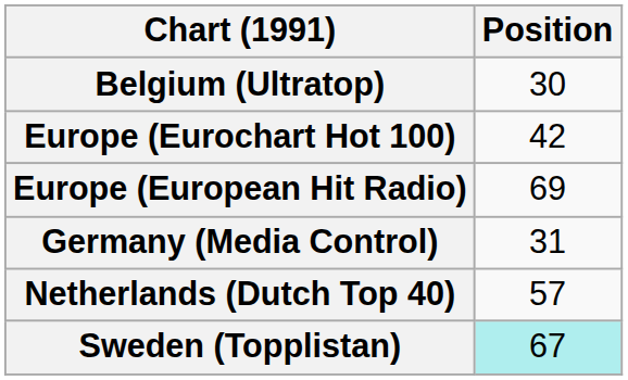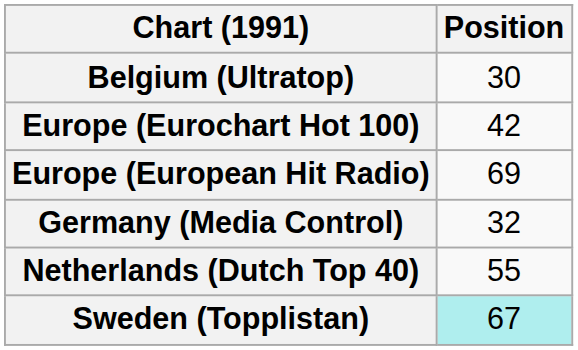 <table class="wikitable sortable plainrowheaders" style="text-align:center">
 <tr>
 <th>Chart (1991)</th>
 <th>Position</th>
 </tr>
 <tr>
 <th scope="row">Belgium (Ultratop)</th>
 <td>30</td>
 </tr>
 <tr>
 <th scope="row">Europe (Eurochart Hot 100)</th>
 <td>42</td>
 </tr>
 <tr>
 <th scope="row">Europe (European Hit Radio)</th>
 <td>69</td>
 </tr>
 <tr>
 <th scope="row">Germany (Media Control)</th>
-<td>31</td>
+<td>32</td>
 </tr>
 <tr>
 <th scope="row">Netherlands (Dutch Top 40)</th>
-<td>57</td>
+<td>55</td>
 </tr>
 <tr>
 <th scope="row">Sweden (Topplistan)</th>
 <td style="background: paleturquoise;">67</td>
 </tr>
 </table>
